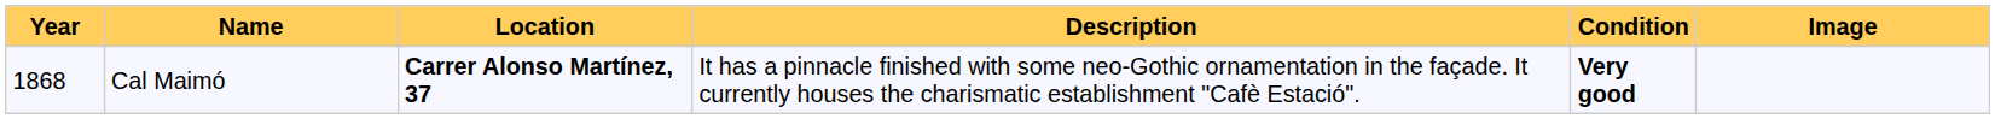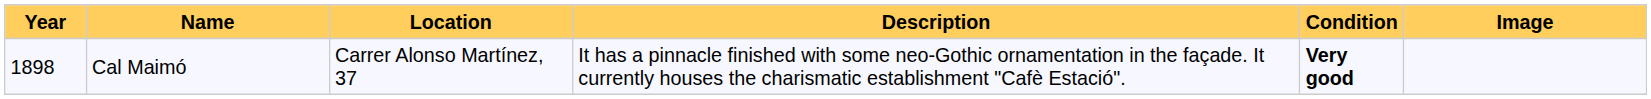 <table bgcolor="#f7f8ff" cellpadding="4" cellspacing="0" border="1" style="font-size: 95%; border: #cccccc solid 1px; border-collapse: collapse;">
 <tr>
 <th width="5%" style="background:#ffce5d;">Year</th>
 <th width="15%" style="background:#ffce5d;">Name</th>
 <th width="15%" style="background:#ffce5d;">Location</th>
 <th width="45%" style="background:#ffce5d;">Description</th>
 <th width="5%" style="background:#ffce5d;">Condition</th>
 <th width="15%" style="background:#ffce5d;">Image</th>
 </tr>
 <tr ---->
 </tr>
 <tr>
-<td>1868</td>
+<td>1898</td>
 <td>Cal Maimó </td>
-<td><strong>Carrer Alonso Martínez, 37 <small></small></strong></td>
+<td>Carrer Alonso Martínez, 37 <small></small></td>
 <td>It has a pinnacle finished with some neo-Gothic ornamentation in the façade. It currently houses the charismatic establishment "Cafè Estació".</td>
 <td><strong>Very good</strong></td>
 <td></td>
 </tr>
 <tr>
 </tr>
 </table>
